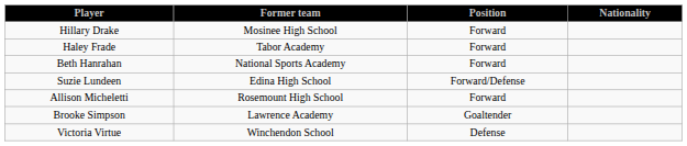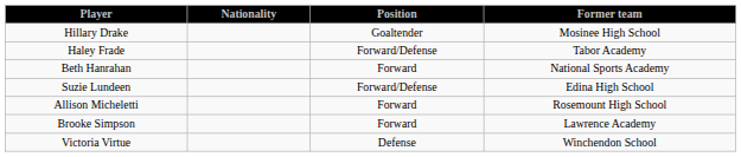 <table class="wikitable" width="80%">
 <tr align="center"  style=" background:black; color:silver;">
 <td><strong>Player</strong></td>
+<td><strong>Nationality</strong></td>
+<td><strong>Position</strong></td>
 <td><strong>Former team</strong></td>
-<td><strong>Position</strong></td>
-<td><strong>Nationality</strong></td>
 </tr>
 <tr align="center" bgcolor="">
 <td>Hillary Drake</td>
+<td></td>
+<td>Goaltender</td>
 <td>Mosinee High School</td>
-<td>Forward</td>
-<td></td>
 </tr>
 <tr align="center" bgcolor="">
 <td>Haley Frade</td>
+<td></td>
+<td>Forward/Defense</td>
 <td>Tabor Academy</td>
-<td>Forward</td>
-<td></td>
 </tr>
 <tr align="center" bgcolor="">
 <td>Beth Hanrahan</td>
+<td></td>
+<td>Forward</td>
 <td>National Sports Academy</td>
-<td>Forward</td>
-<td></td>
 </tr>
 <tr align="center" bgcolor="">
 <td>Suzie Lundeen</td>
+<td></td>
+<td>Forward/Defense</td>
 <td>Edina High School</td>
-<td>Forward/Defense</td>
-<td></td>
 </tr>
 <tr align="center" bgcolor="">
 <td>Allison Micheletti</td>
+<td></td>
+<td>Forward</td>
 <td>Rosemount High School</td>
-<td>Forward</td>
-<td></td>
 </tr>
 <tr align="center" bgcolor="">
 <td>Brooke Simpson</td>
+<td></td>
+<td>Forward</td>
 <td>Lawrence Academy</td>
-<td>Goaltender</td>
-<td></td>
 </tr>
 <tr align="center" bgcolor="">
 <td>Victoria Virtue</td>
+<td></td>
+<td>Defense</td>
 <td>Winchendon School</td>
-<td>Defense</td>
-<td></td>
 </tr>
 </table>
